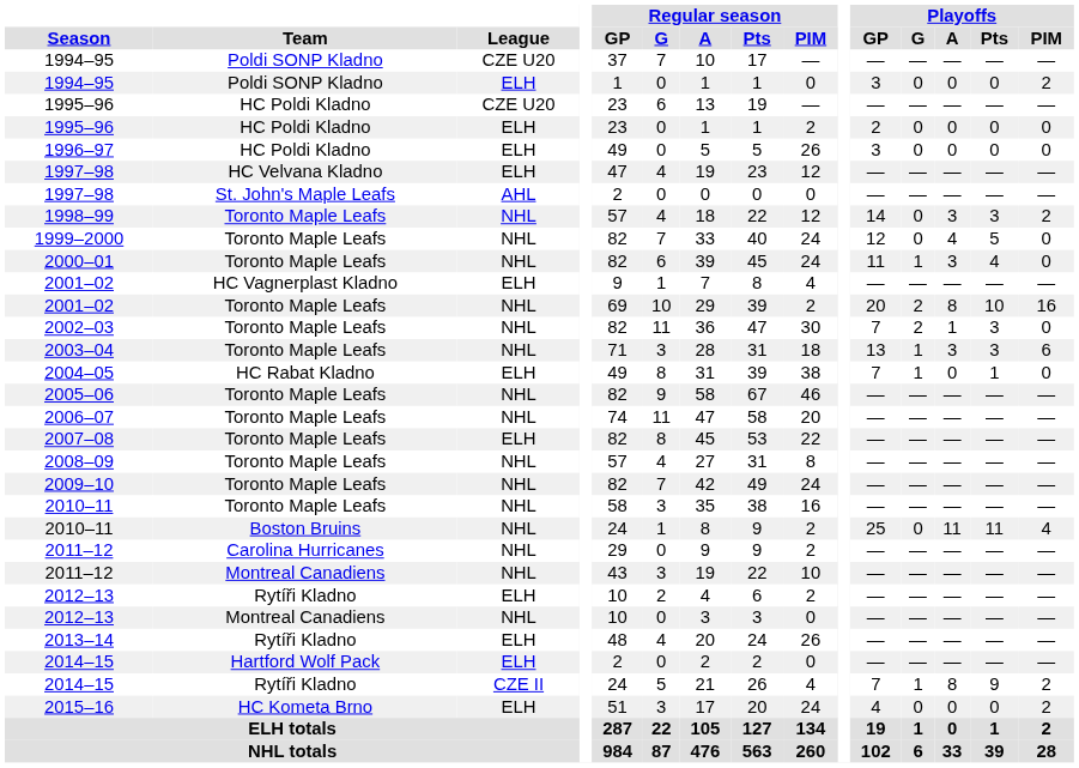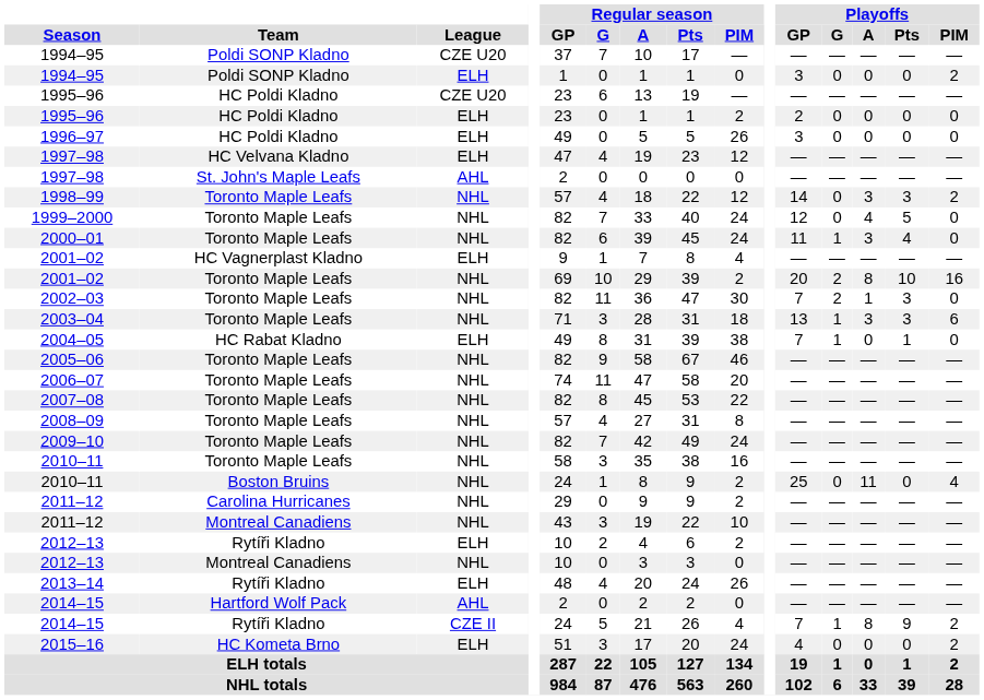 <table border="0" cellpadding="1" cellspacing="0" style="text-align:center; width:60em;">
 <tr style="background:#e0e0e0;">
 <th colspan="3"  bgcolor="#ffffff"> </th>
 <th rowspan="99" bgcolor="#ffffff"> </th>
 <th colspan="5"><a href='#'>Regular season</a></th>
 <th rowspan="99" bgcolor="#ffffff"> </th>
 <th colspan="5"><a href='#'>Playoffs</a></th>
 </tr>
 <tr style="background:#e0e0e0;">
 <th><a href='#'>Season</a></th>
 <th>Team</th>
 <th>League</th>
 <th>GP</th>
 <th><a href='#'>G</a></th>
 <th><a href='#'>A</a></th>
 <th><a href='#'>Pts</a></th>
 <th><a href='#'>PIM</a></th>
 <th>GP</th>
 <th>G</th>
 <th>A</th>
 <th>Pts</th>
 <th>PIM</th>
 </tr>
 <tr>
 <td>1994–95</td>
 <td><a href='#'>Poldi SONP Kladno</a></td>
 <td>CZE U20</td>
 <td>37</td>
 <td>7</td>
 <td>10</td>
 <td>17</td>
 <td>—</td>
 <td>—</td>
 <td>—</td>
 <td>—</td>
 <td>—</td>
 <td>—</td>
 </tr>
 <tr bgcolor="#f0f0f0">
 <td><a href='#'>1994–95</a></td>
 <td>Poldi SONP Kladno</td>
 <td><a href='#'>ELH</a></td>
 <td>1</td>
 <td>0</td>
 <td>1</td>
 <td>1</td>
 <td>0</td>
 <td>3</td>
 <td>0</td>
 <td>0</td>
 <td>0</td>
 <td>2</td>
 </tr>
 <tr>
 <td>1995–96</td>
 <td>HC Poldi Kladno</td>
 <td>CZE U20</td>
 <td>23</td>
 <td>6</td>
 <td>13</td>
 <td>19</td>
 <td>—</td>
 <td>—</td>
 <td>—</td>
 <td>—</td>
 <td>—</td>
 <td>—</td>
 </tr>
 <tr bgcolor="#f0f0f0">
 <td><a href='#'>1995–96</a></td>
 <td>HC Poldi Kladno</td>
 <td>ELH</td>
 <td>23</td>
 <td>0</td>
 <td>1</td>
 <td>1</td>
 <td>2</td>
 <td>2</td>
 <td>0</td>
 <td>0</td>
 <td>0</td>
 <td>0</td>
 </tr>
 <tr>
 <td><a href='#'>1996–97</a></td>
 <td>HC Poldi Kladno</td>
 <td>ELH</td>
 <td>49</td>
 <td>0</td>
 <td>5</td>
 <td>5</td>
 <td>26</td>
 <td>3</td>
 <td>0</td>
 <td>0</td>
 <td>0</td>
 <td>0</td>
 </tr>
 <tr bgcolor="#f0f0f0">
 <td><a href='#'>1997–98</a></td>
 <td>HC Velvana Kladno</td>
 <td>ELH</td>
 <td>47</td>
 <td>4</td>
 <td>19</td>
 <td>23</td>
 <td>12</td>
 <td>—</td>
 <td>—</td>
 <td>—</td>
 <td>—</td>
 <td>—</td>
 </tr>
 <tr>
 <td><a href='#'>1997–98</a></td>
 <td><a href='#'>St. John's Maple Leafs</a></td>
 <td><a href='#'>AHL</a></td>
 <td>2</td>
 <td>0</td>
 <td>0</td>
 <td>0</td>
 <td>0</td>
 <td>—</td>
 <td>—</td>
 <td>—</td>
 <td>—</td>
 <td>—</td>
 </tr>
 <tr bgcolor="#f0f0f0">
 <td><a href='#'>1998–99</a></td>
 <td><a href='#'>Toronto Maple Leafs</a></td>
 <td><a href='#'>NHL</a></td>
 <td>57</td>
 <td>4</td>
 <td>18</td>
 <td>22</td>
 <td>12</td>
 <td>14</td>
 <td>0</td>
 <td>3</td>
 <td>3</td>
 <td>2</td>
 </tr>
 <tr>
 <td><a href='#'>1999–2000</a></td>
 <td>Toronto Maple Leafs</td>
 <td>NHL</td>
 <td>82</td>
 <td>7</td>
 <td>33</td>
 <td>40</td>
 <td>24</td>
 <td>12</td>
 <td>0</td>
 <td>4</td>
 <td>5</td>
 <td>0</td>
 </tr>
 <tr bgcolor="#f0f0f0">
 <td><a href='#'>2000–01</a></td>
 <td>Toronto Maple Leafs</td>
 <td>NHL</td>
 <td>82</td>
 <td>6</td>
 <td>39</td>
 <td>45</td>
 <td>24</td>
 <td>11</td>
 <td>1</td>
 <td>3</td>
 <td>4</td>
 <td>0</td>
 </tr>
 <tr>
 <td><a href='#'>2001–02</a></td>
 <td>HC Vagnerplast Kladno</td>
 <td>ELH</td>
 <td>9</td>
 <td>1</td>
 <td>7</td>
 <td>8</td>
 <td>4</td>
 <td>—</td>
 <td>—</td>
 <td>—</td>
 <td>—</td>
 <td>—</td>
 </tr>
 <tr bgcolor="#f0f0f0">
 <td><a href='#'>2001–02</a></td>
 <td>Toronto Maple Leafs</td>
 <td>NHL</td>
 <td>69</td>
 <td>10</td>
 <td>29</td>
 <td>39</td>
 <td>2</td>
 <td>20</td>
 <td>2</td>
 <td>8</td>
 <td>10</td>
 <td>16</td>
 </tr>
 <tr>
 <td><a href='#'>2002–03</a></td>
 <td>Toronto Maple Leafs</td>
 <td>NHL</td>
 <td>82</td>
 <td>11</td>
 <td>36</td>
 <td>47</td>
 <td>30</td>
 <td>7</td>
 <td>2</td>
 <td>1</td>
 <td>3</td>
 <td>0</td>
 </tr>
 <tr bgcolor="#f0f0f0">
 <td><a href='#'>2003–04</a></td>
 <td>Toronto Maple Leafs</td>
 <td>NHL</td>
 <td>71</td>
 <td>3</td>
 <td>28</td>
 <td>31</td>
 <td>18</td>
 <td>13</td>
 <td>1</td>
 <td>3</td>
 <td>3</td>
 <td>6</td>
 </tr>
 <tr>
 <td><a href='#'>2004–05</a></td>
 <td>HC Rabat Kladno</td>
 <td>ELH</td>
 <td>49</td>
 <td>8</td>
 <td>31</td>
 <td>39</td>
 <td>38</td>
 <td>7</td>
 <td>1</td>
 <td>0</td>
 <td>1</td>
 <td>0</td>
 </tr>
 <tr bgcolor="#f0f0f0">
 <td><a href='#'>2005–06</a></td>
 <td>Toronto Maple Leafs</td>
 <td>NHL</td>
 <td>82</td>
 <td>9</td>
 <td>58</td>
 <td>67</td>
 <td>46</td>
 <td>—</td>
 <td>—</td>
 <td>—</td>
 <td>—</td>
 <td>—</td>
 </tr>
 <tr>
 <td><a href='#'>2006–07</a></td>
 <td>Toronto Maple Leafs</td>
 <td>NHL</td>
 <td>74</td>
 <td>11</td>
 <td>47</td>
 <td>58</td>
 <td>20</td>
 <td>—</td>
 <td>—</td>
 <td>—</td>
 <td>—</td>
 <td>—</td>
 </tr>
 <tr bgcolor="#f0f0f0">
 <td><a href='#'>2007–08</a></td>
 <td>Toronto Maple Leafs</td>
-<td>ELH</td>
+<td>NHL</td>
 <td>82</td>
 <td>8</td>
 <td>45</td>
 <td>53</td>
 <td>22</td>
 <td>—</td>
 <td>—</td>
 <td>—</td>
 <td>—</td>
 <td>—</td>
 </tr>
 <tr>
 <td><a href='#'>2008–09</a></td>
 <td>Toronto Maple Leafs</td>
 <td>NHL</td>
 <td>57</td>
 <td>4</td>
 <td>27</td>
 <td>31</td>
 <td>8</td>
 <td>—</td>
 <td>—</td>
 <td>—</td>
 <td>—</td>
 <td>—</td>
 </tr>
 <tr bgcolor="#f0f0f0">
 <td><a href='#'>2009–10</a></td>
 <td>Toronto Maple Leafs</td>
 <td>NHL</td>
 <td>82</td>
 <td>7</td>
 <td>42</td>
 <td>49</td>
 <td>24</td>
 <td>—</td>
 <td>—</td>
 <td>—</td>
 <td>—</td>
 <td>—</td>
 </tr>
 <tr>
 <td><a href='#'>2010–11</a></td>
 <td>Toronto Maple Leafs</td>
 <td>NHL</td>
 <td>58</td>
 <td>3</td>
 <td>35</td>
 <td>38</td>
 <td>16</td>
 <td>—</td>
 <td>—</td>
 <td>—</td>
 <td>—</td>
 <td>—</td>
 </tr>
 <tr bgcolor="#f0f0f0">
 <td>2010–11</td>
 <td><a href='#'>Boston Bruins</a></td>
 <td>NHL</td>
 <td>24</td>
 <td>1</td>
 <td>8</td>
 <td>9</td>
 <td>2</td>
 <td>25</td>
 <td>0</td>
 <td>11</td>
-<td>11</td>
+<td>0</td>
 <td>4</td>
 </tr>
 <tr>
 <td><a href='#'>2011–12</a></td>
 <td><a href='#'>Carolina Hurricanes</a></td>
 <td>NHL</td>
 <td>29</td>
 <td>0</td>
 <td>9</td>
 <td>9</td>
 <td>2</td>
 <td>—</td>
 <td>—</td>
 <td>—</td>
 <td>—</td>
 <td>—</td>
 </tr>
 <tr bgcolor="#f0f0f0">
 <td>2011–12</td>
 <td><a href='#'>Montreal Canadiens</a></td>
 <td>NHL</td>
 <td>43</td>
 <td>3</td>
 <td>19</td>
 <td>22</td>
 <td>10</td>
 <td>—</td>
 <td>—</td>
 <td>—</td>
 <td>—</td>
 <td>—</td>
 </tr>
 <tr>
 <td><a href='#'>2012–13</a></td>
 <td>Rytíři Kladno</td>
 <td>ELH</td>
 <td>10</td>
 <td>2</td>
 <td>4</td>
 <td>6</td>
 <td>2</td>
 <td>—</td>
 <td>—</td>
 <td>—</td>
 <td>—</td>
 <td>—</td>
 </tr>
 <tr bgcolor="#f0f0f0">
 <td><a href='#'>2012–13</a></td>
 <td>Montreal Canadiens</td>
 <td>NHL</td>
 <td>10</td>
 <td>0</td>
 <td>3</td>
 <td>3</td>
 <td>0</td>
 <td>—</td>
 <td>—</td>
 <td>—</td>
 <td>—</td>
 <td>—</td>
 </tr>
 <tr>
 <td><a href='#'>2013–14</a></td>
 <td>Rytíři Kladno</td>
 <td>ELH</td>
 <td>48</td>
 <td>4</td>
 <td>20</td>
 <td>24</td>
 <td>26</td>
 <td>—</td>
 <td>—</td>
 <td>—</td>
 <td>—</td>
 <td>—</td>
 </tr>
 <tr bgcolor="#f0f0f0">
 <td><a href='#'>2014–15</a></td>
 <td><a href='#'>Hartford Wolf Pack</a></td>
-<td><a href='#'>ELH</a></td>
+<td><a href='#'>AHL</a></td>
 <td>2</td>
 <td>0</td>
 <td>2</td>
 <td>2</td>
 <td>0</td>
 <td>—</td>
 <td>—</td>
 <td>—</td>
 <td>—</td>
 <td>—</td>
 </tr>
 <tr>
 <td><a href='#'>2014–15</a></td>
 <td>Rytíři Kladno</td>
 <td><a href='#'>CZE II</a></td>
 <td>24</td>
 <td>5</td>
 <td>21</td>
 <td>26</td>
 <td>4</td>
 <td>7</td>
 <td>1</td>
 <td>8</td>
 <td>9</td>
 <td>2</td>
 </tr>
 <tr bgcolor="#f0f0f0">
 <td><a href='#'>2015–16</a></td>
 <td><a href='#'>HC Kometa Brno</a></td>
 <td>ELH</td>
 <td>51</td>
 <td>3</td>
 <td>17</td>
 <td>20</td>
 <td>24</td>
 <td>4</td>
 <td>0</td>
 <td>0</td>
 <td>0</td>
 <td>2</td>
 </tr>
 <tr bgcolor="#e0e0e0">
 <th colspan="3">ELH totals</th>
 <th>287</th>
 <th>22</th>
 <th>105</th>
 <th>127</th>
 <th>134</th>
 <th>19</th>
 <th>1</th>
 <th>0</th>
 <th>1</th>
 <th>2</th>
 </tr>
 <tr bgcolor="#e0e0e0">
 <th colspan="3">NHL totals</th>
 <th>984</th>
 <th>87</th>
 <th>476</th>
 <th>563</th>
 <th>260</th>
 <th>102</th>
 <th>6</th>
 <th>33</th>
 <th>39</th>
 <th>28</th>
 </tr>
 </table>
